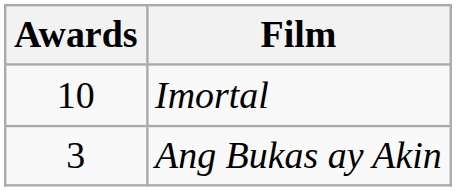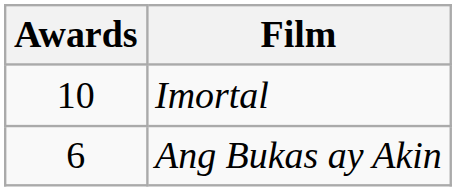 <table class="wikitable" style="text-align:center">
 <tr>
 <th scope="col">Awards</th>
 <th scope="col">Film</th>
 </tr>
 <tr>
 <td>10</td>
 <td align=left><em>Imortal</em></td>
 </tr>
 <tr>
-<td>3</td>
+<td>6</td>
 <td align=left><em>Ang Bukas ay Akin</em></td>
 </tr>
 </table>
